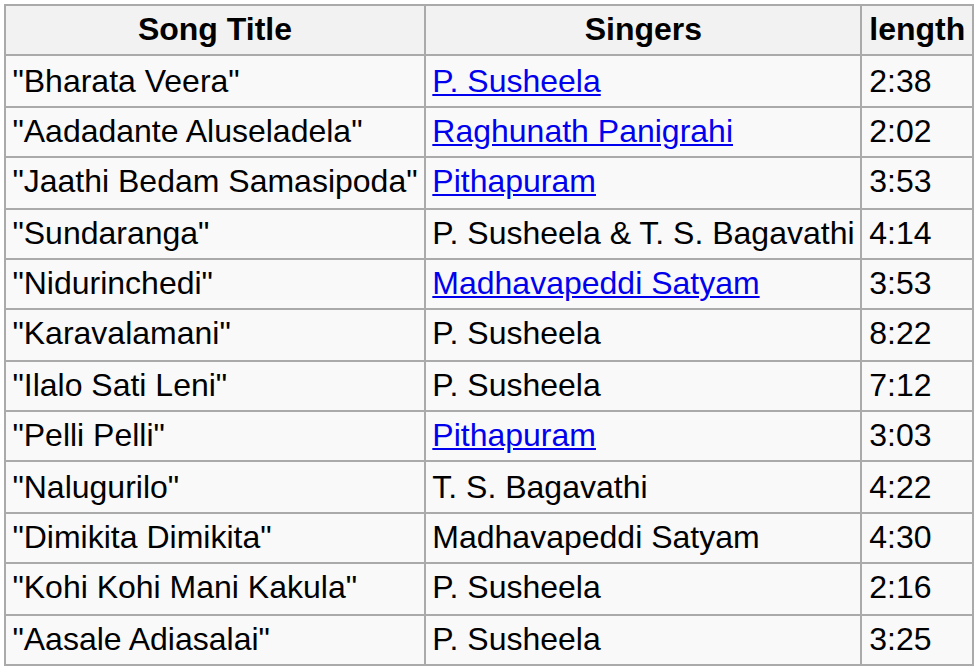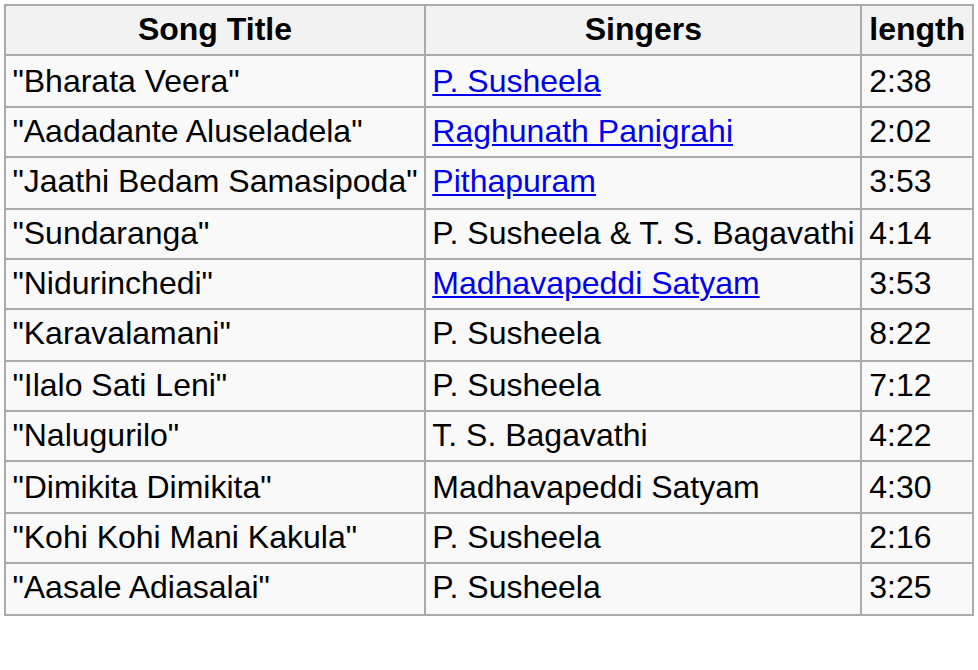 <table class="wikitable">
 <tr>
 <th>Song Title</th>
 <th>Singers</th>
 <th>length</th>
 </tr>
 <tr>
 <td>"Bharata Veera"</td>
 <td><a href='#'>P. Susheela</a></td>
 <td>2:38</td>
 </tr>
 <tr>
 <td>"Aadadante Aluseladela"</td>
 <td><a href='#'>Raghunath Panigrahi</a></td>
 <td>2:02</td>
 </tr>
 <tr>
 <td>"Jaathi Bedam Samasipoda"</td>
 <td><a href='#'>Pithapuram</a></td>
 <td>3:53</td>
 </tr>
 <tr>
 <td>"Sundaranga"</td>
 <td>P. Susheela & T. S. Bagavathi</td>
 <td>4:14</td>
 </tr>
 <tr>
 <td>"Nidurinchedi"</td>
 <td><a href='#'>Madhavapeddi Satyam</a></td>
 <td>3:53</td>
 </tr>
 <tr>
 <td>"Karavalamani"</td>
 <td>P. Susheela</td>
 <td>8:22</td>
 </tr>
 <tr>
 <td>"Ilalo Sati Leni"</td>
 <td>P. Susheela</td>
 <td>7:12</td>
 </tr>
 <tr>
-<td>"Pelli Pelli"</td>
-<td><a href='#'>Pithapuram</a></td>
-<td>3:03</td>
-</tr>
-<tr>
 <td>"Nalugurilo"</td>
 <td>T. S. Bagavathi</td>
 <td>4:22</td>
 </tr>
 <tr>
 <td>"Dimikita Dimikita"</td>
 <td>Madhavapeddi Satyam</td>
 <td>4:30</td>
 </tr>
 <tr>
 <td>"Kohi Kohi Mani Kakula"</td>
 <td>P. Susheela</td>
 <td>2:16</td>
 </tr>
 <tr>
 <td>"Aasale Adiasalai"</td>
 <td>P. Susheela</td>
 <td>3:25</td>
 </tr>
 </table>
